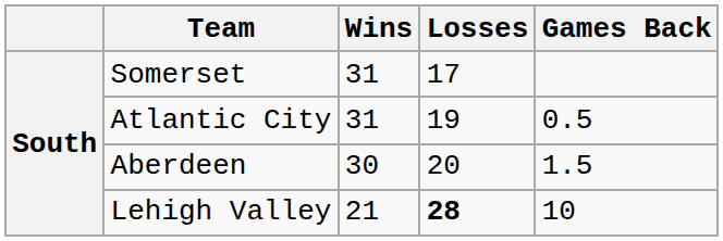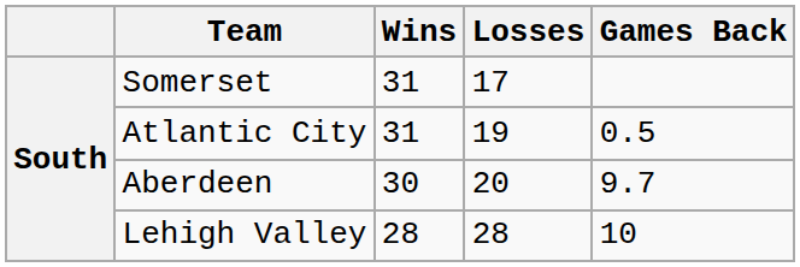 <table class="wikitable">
 <tr>
 <th></th>
 <th>Team</th>
 <th>Wins</th>
 <th>Losses</th>
 <th>Games Back</th>
 </tr>
 <tr>
 <th rowspan="4">South</th>
 <td>Somerset</td>
 <td>31</td>
 <td>17</td>
 <td> </td>
 </tr>
 <tr>
 <td>Atlantic City</td>
 <td>31</td>
 <td>19</td>
 <td>0.5</td>
 </tr>
 <tr>
 <td>Aberdeen</td>
 <td>30</td>
 <td>20</td>
-<td>1.5</td>
+<td>9.7</td>
 </tr>
 <tr>
 <td>Lehigh Valley</td>
-<td>21</td>
-<td><strong>28</strong></td>
+<td>28</td>
+<td>28</td>
 <td>10</td>
 </tr>
 </table>
